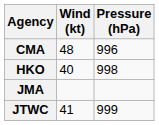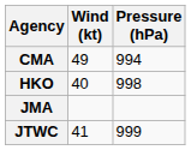 <table class="wikitable floatleft">
 <tr>
 <th>Agency</th>
 <th>Wind<br>(kt)</th>
 <th>Pressure<br>(hPa)</th>
 </tr>
 <tr>
 <th>CMA</th>
-<td>48</td>
-<td>996</td>
+<td>49</td>
+<td>994</td>
 </tr>
 <tr>
 <th>HKO</th>
 <td>40</td>
 <td>998</td>
 </tr>
 <tr>
 <th>JMA</th>
 <td></td>
 <td></td>
 </tr>
 <tr>
 <th>JTWC</th>
 <td>41</td>
 <td>999</td>
 </tr>
 </table>
